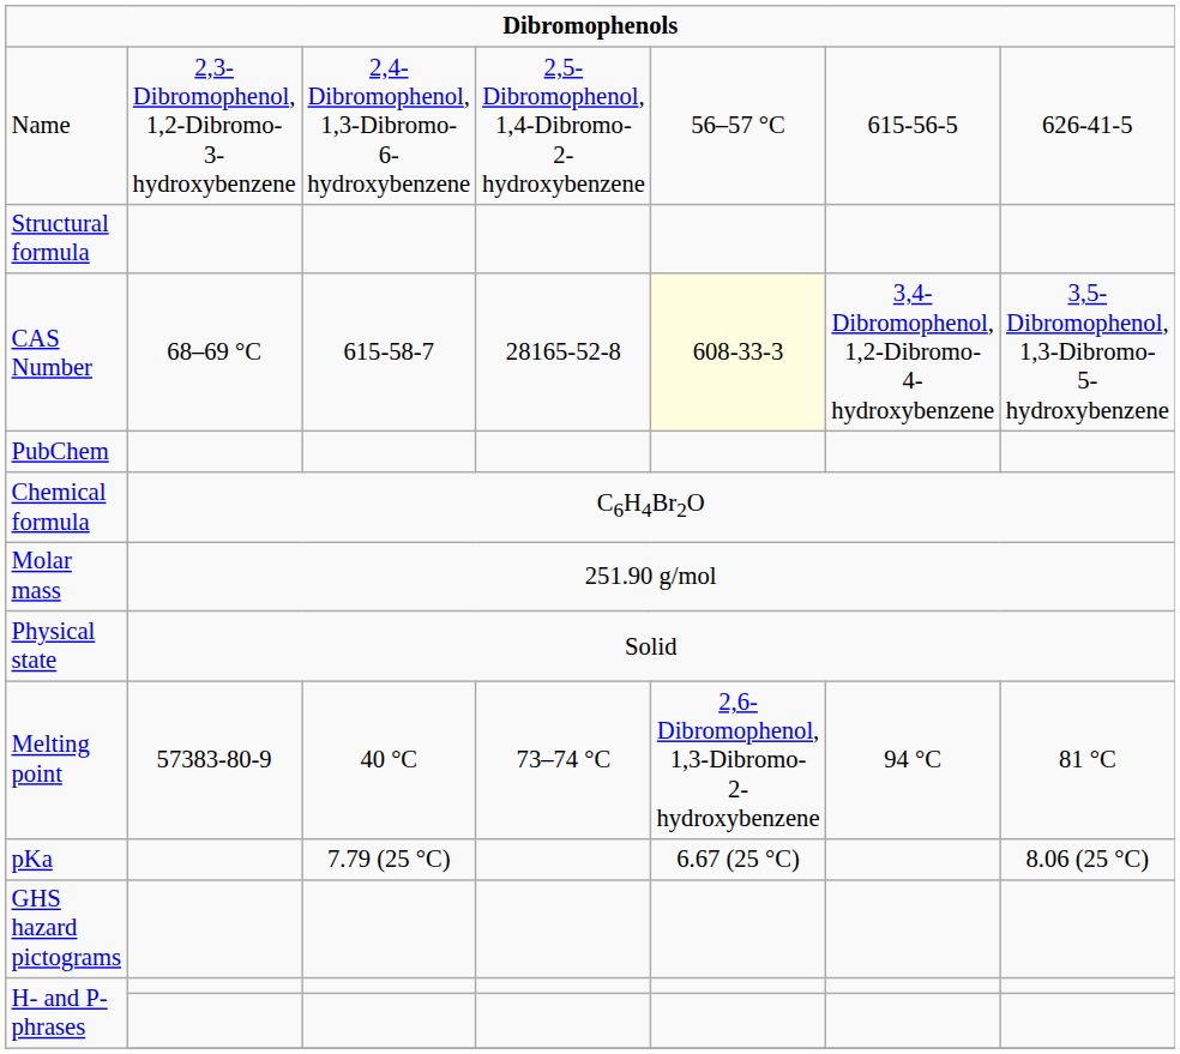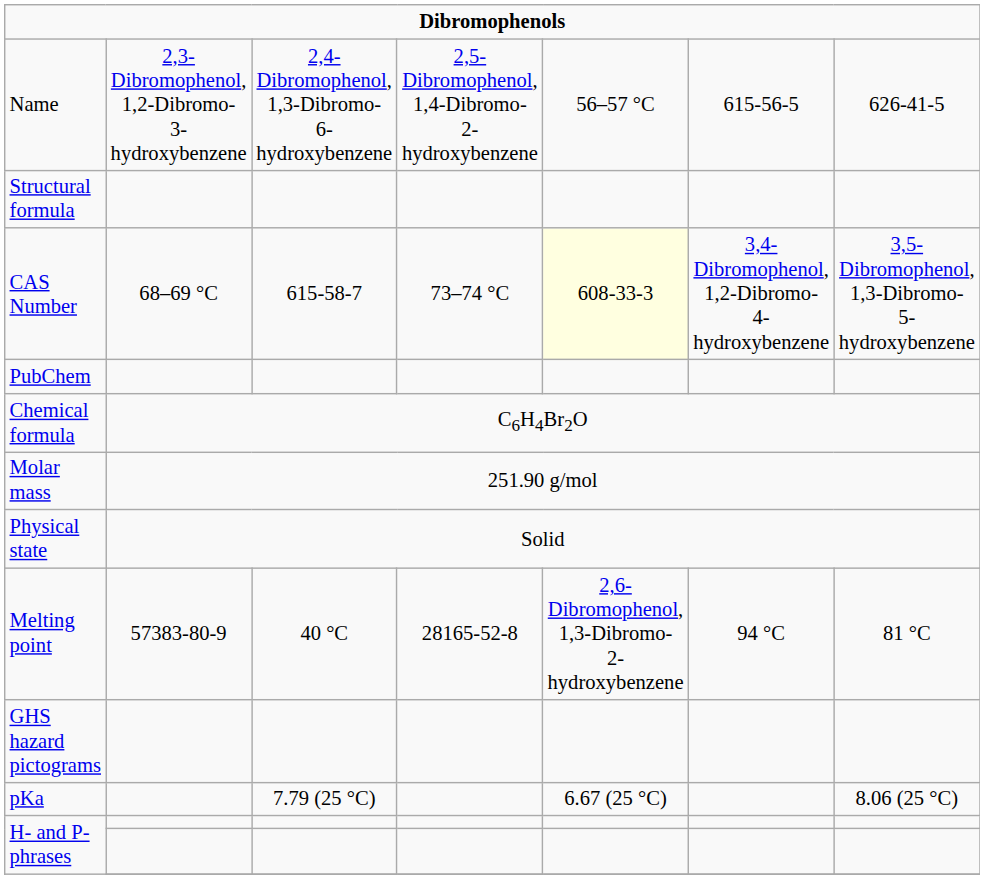 <table class="wikitable centered" style="text-align:center; font-size: 90%">
 <tr>
 <td class="background color6" colspan="7"><strong>Dibromophenols</strong></td>
 </tr>
 <tr>
 <td style="text-align:left">Name</td>
 <td><a href='#'>2,3-Dibromophenol</a>,<br>1,2-Dibromo-<br>3-hydroxybenzene</td>
 <td><a href='#'>2,4-Dibromophenol</a>,<br>1,3-Dibromo-<br>6-hydroxybenzene</td>
 <td><a href='#'>2,5-Dibromophenol</a>,<br>1,4-Dibromo-<br>2-hydroxybenzene</td>
 <td>56–57 °C</td>
 <td>615-56-5</td>
 <td>626-41-5</td>
 </tr>
 <tr>
 <td style="text-align:left"><a href='#'>Structural formula</a></td>
 <td></td>
 <td></td>
 <td></td>
 <td></td>
 <td></td>
 <td></td>
 </tr>
 <tr>
 <td style="text-align:left"><a href='#'>CAS Number</a></td>
 <td>68–69 °C</td>
 <td>615-58-7</td>
-<td>28165-52-8</td>
+<td>73–74 °C</td>
 <td style="background: lightyellow;">608-33-3</td>
 <td><a href='#'>3,4-Dibromophenol</a>,<br>1,2-Dibromo-<br>4-hydroxybenzene</td>
 <td><a href='#'>3,5-Dibromophenol</a>,<br>1,3-Dibromo-<br>5-hydroxybenzene</td>
 </tr>
 <tr>
 <td style="text-align:left"><a href='#'>PubChem</a></td>
 <td></td>
 <td></td>
 <td></td>
 <td></td>
 <td></td>
 <td></td>
 </tr>
 <tr>
 <td style="text-align:left"><a href='#'>Chemical formula</a></td>
 <td colspan="6">C<sub>6</sub>H<sub>4</sub>Br<sub>2</sub>O</td>
 </tr>
 <tr>
 <td style="text-align:left"><a href='#'>Molar mass</a></td>
 <td colspan="6">251.90 g/mol</td>
 </tr>
 <tr>
 <td style="text-align:left"><a href='#'>Physical state</a></td>
 <td colspan="6">Solid</td>
 </tr>
 <tr>
 <td style="text-align:left"><a href='#'>Melting point</a></td>
 <td>57383-80-9</td>
 <td>40 °C</td>
-<td>73–74 °C</td>
+<td>28165-52-8</td>
 <td><a href='#'>2,6-Dibromophenol</a>,<br>1,3-Dibromo-<br>2-hydroxybenzene</td>
 <td>94 °C</td>
 <td>81 °C</td>
+</tr>
+<tr>
+<td style="text-align:left"><a href='#'>GHS hazard pictograms</a></td>
+<td></td>
+<td></td>
+<td></td>
+<td></td>
+<td></td>
+<td></td>
 </tr>
 <tr>
 <td style="text-align:left"><a href='#'>pKa</a></td>
 <td></td>
 <td>7.79 (25 °C)</td>
 <td></td>
 <td>6.67 (25 °C)</td>
 <td></td>
 <td>8.06 (25 °C)</td>
-</tr>
-<tr>
-<td style="text-align:left"><a href='#'>GHS hazard pictograms</a></td>
-<td></td>
-<td></td>
-<td></td>
-<td></td>
-<td></td>
-<td></td>
 </tr>
 <tr>
 <td class="hintergrundfarbe5" style="text-align:left" rowspan="3"><a href='#'>H- and P-phrases</a></td>
 <td></td>
 <td></td>
 <td></td>
 <td></td>
 <td></td>
 <td></td>
 </tr>
 <tr>
 <td></td>
 <td><br></td>
 <td></td>
 <td></td>
 <td></td>
 <td><br></td>
 </tr>
 <tr>
 </tr>
 </table>
